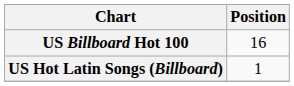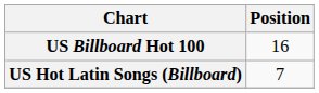 <table class="wikitable plainrowheaders" style="text-align:center">
 <tr>
 <th scope="col">Chart</th>
 <th scope="col">Position</th>
 </tr>
 <tr>
 <th scope="row">US <em>Billboard</em> Hot 100</th>
 <td>16</td>
 </tr>
 <tr>
 <th scope="row">US Hot Latin Songs (<em>Billboard</em>)</th>
-<td>1</td>
+<td>7</td>
 </tr>
 <tr>
 </tr>
 </table>
